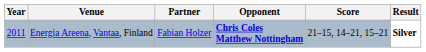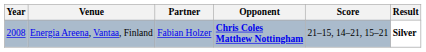 <table class="sortable wikitable" style="font-size: 90%;">
 <tr>
 <th>Year</th>
 <th>Venue</th>
 <th>Partner</th>
 <th>Opponent</th>
 <th>Score</th>
 <th>Result</th>
 </tr>
 <tr style="background:#AABBCC">
-<td align="center"><a href='#'>2011</a></td>
+<td align="center"><a href='#'>2008</a></td>
 <td align="left"><a href='#'>Energia Areena</a>, <a href='#'>Vantaa</a>, Finland</td>
 <td align="left"> <a href='#'>Fabian Holzer</a></td>
 <td align="left"><strong> <a href='#'>Chris Coles</a><br> <a href='#'>Matthew Nottingham</a></strong></td>
 <td align="left">21–15, 14–21, 15–21</td>
 <td style="text-align:left; background:white"> <strong>Silver</strong></td>
 </tr>
 </table>
